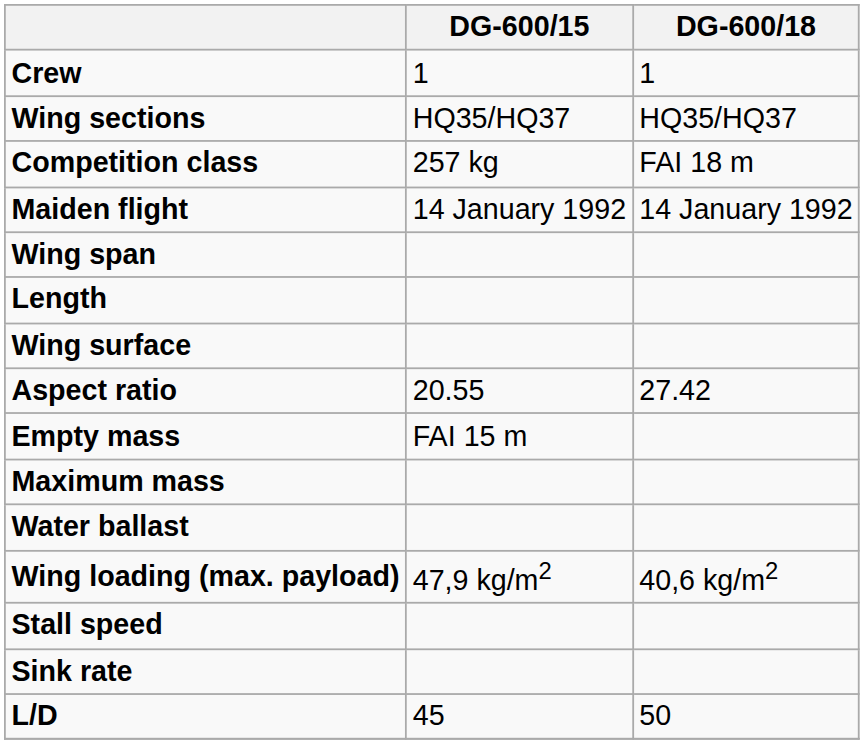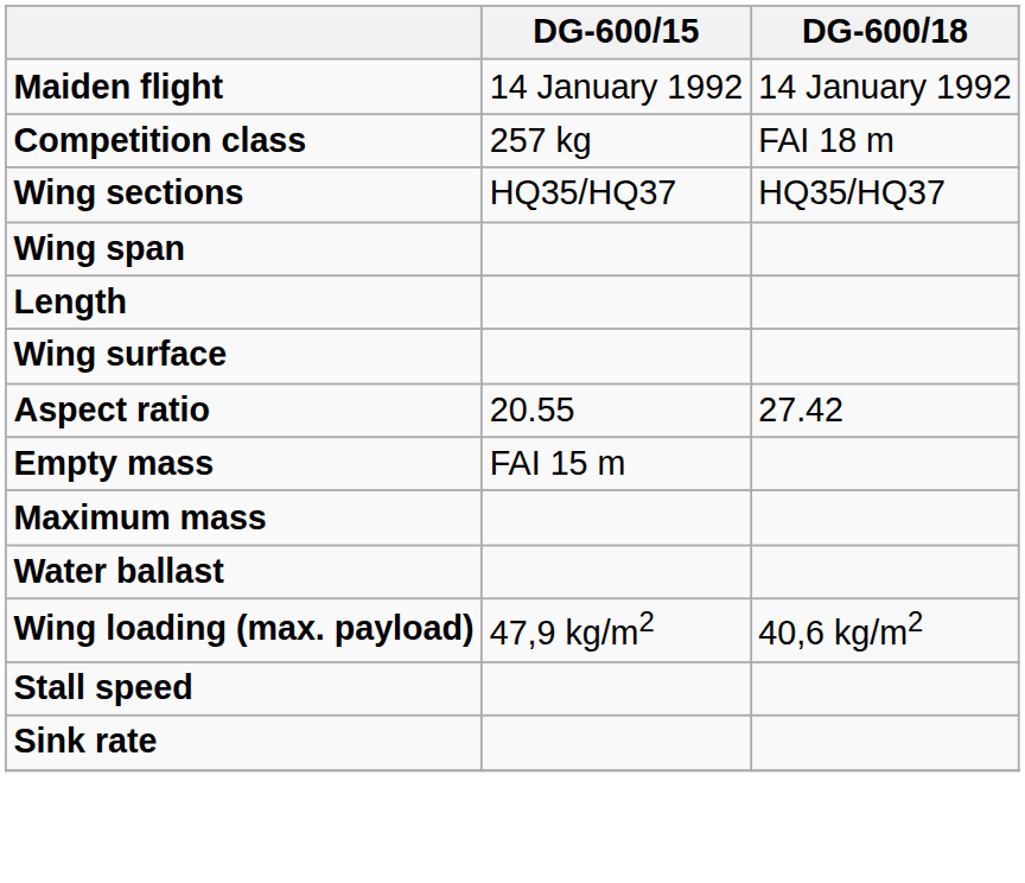 <table class="wikitable">
 <tr>
 <th></th>
 <th>DG-600/15</th>
 <th>DG-600/18</th>
 </tr>
 <tr>
-<td><strong>Crew</strong></td>
-<td>1</td>
-<td>1</td>
-</tr>
-<tr>
-<td><strong>Wing sections</strong></td>
-<td>HQ35/HQ37</td>
-<td>HQ35/HQ37</td>
+<td><strong>Maiden flight</strong></td>
+<td>14 January 1992</td>
+<td>14 January 1992</td>
 </tr>
 <tr>
 <td><strong>Competition class</strong></td>
 <td>257 kg</td>
 <td>FAI 18 m</td>
 </tr>
 <tr>
-<td><strong>Maiden flight</strong></td>
-<td>14 January 1992</td>
-<td>14 January 1992</td>
+<td><strong>Wing sections</strong></td>
+<td>HQ35/HQ37</td>
+<td>HQ35/HQ37</td>
 </tr>
 <tr>
 <td><strong>Wing span</strong></td>
 <td></td>
 <td></td>
 </tr>
 <tr>
 <td><strong>Length</strong></td>
 <td></td>
 <td></td>
 </tr>
 <tr>
 <td><strong>Wing surface</strong></td>
 <td></td>
 <td></td>
 </tr>
 <tr>
 <td><strong>Aspect ratio</strong></td>
 <td>20.55</td>
 <td>27.42</td>
 </tr>
 <tr>
 <td><strong>Empty mass</strong></td>
 <td>FAI 15 m</td>
 <td></td>
 </tr>
 <tr>
 <td><strong>Maximum mass</strong></td>
 <td></td>
 <td></td>
 </tr>
 <tr>
 <td><strong>Water ballast</strong></td>
 <td></td>
 <td></td>
 </tr>
 <tr>
 <td><strong>Wing loading (max. payload)</strong></td>
 <td>47,9 kg/m<sup>2</sup></td>
 <td>40,6 kg/m<sup>2</sup></td>
 </tr>
 <tr>
 <td><strong>Stall speed</strong></td>
 <td></td>
 <td></td>
 </tr>
 <tr>
 <td><strong>Sink rate</strong></td>
 <td></td>
 <td></td>
 </tr>
 <tr>
-<td><strong>L/D</strong></td>
-<td>45</td>
-<td>50</td>
-</tr>
-<tr>
 </tr>
 </table>
